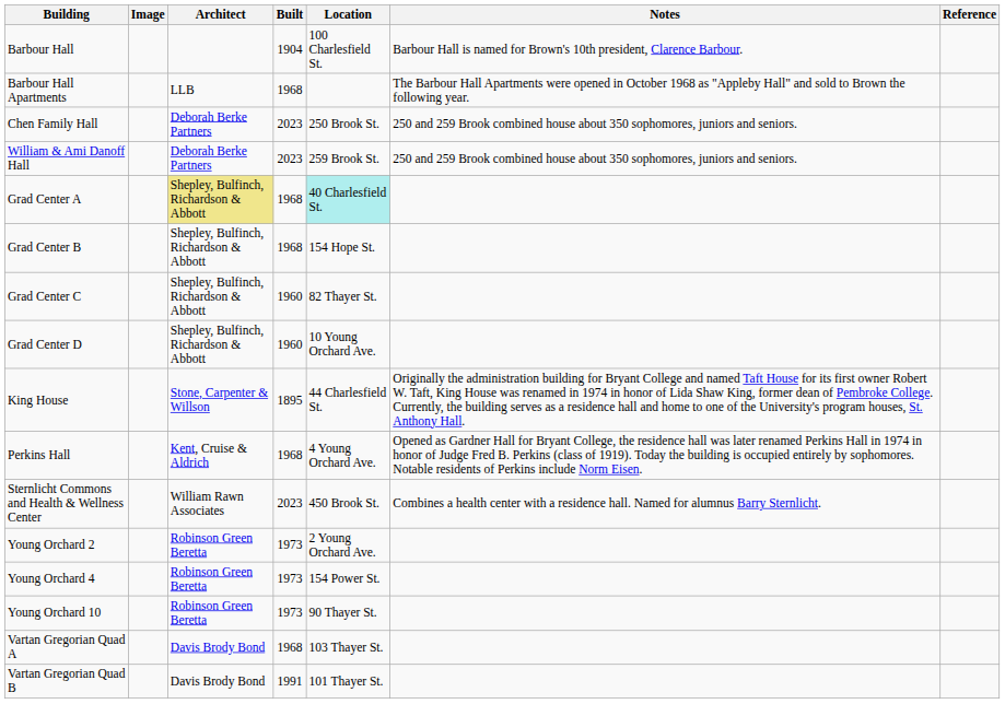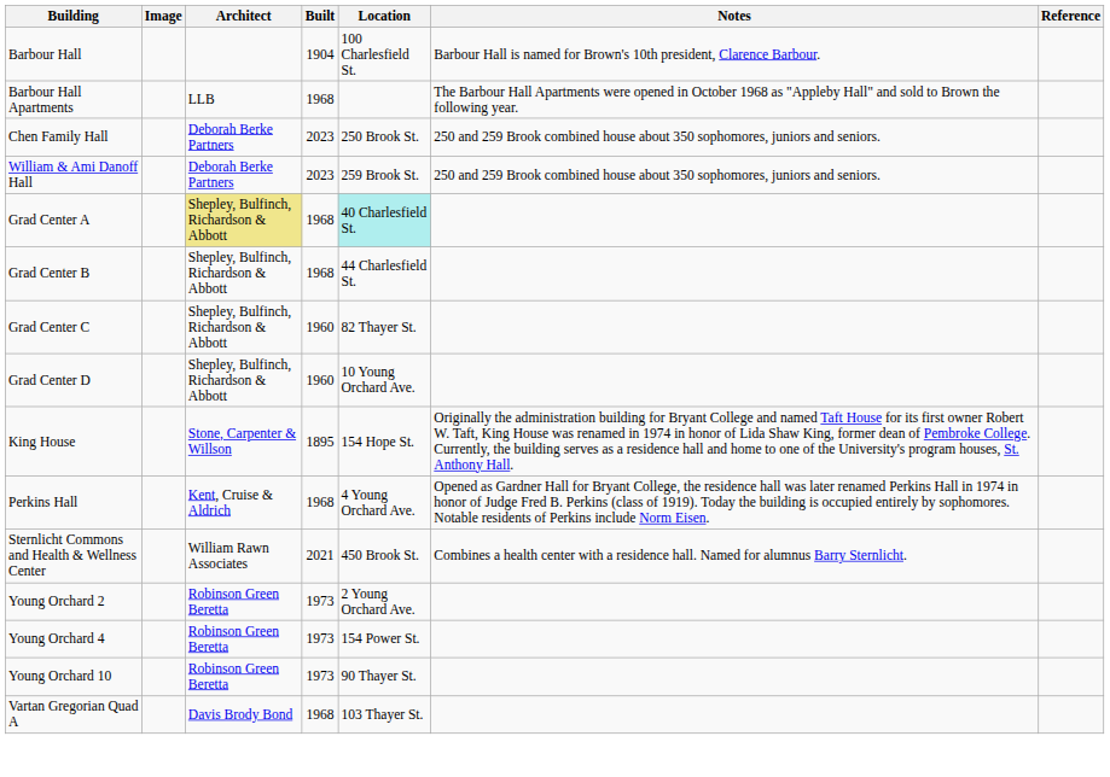 <table class="wikitable sortable" style="width:100%">
 <tr>
 <th>Building</th>
 <th class="unsortable">Image</th>
 <th>Architect</th>
 <th>Built</th>
 <th>Location</th>
 <th class="unsortable">Notes</th>
 <th class="unsortable">Reference</th>
 </tr>
 <tr>
 <td>Barbour Hall</td>
 <td align="center"></td>
 <td></td>
 <td align="center">1904</td>
 <td>100 Charlesfield St.</td>
 <td>Barbour Hall is named for Brown's 10th president, <a href='#'>Clarence Barbour</a>.</td>
 <td align="center"></td>
 </tr>
 <tr>
 <td>Barbour Hall Apartments</td>
 <td align="center"></td>
 <td>LLB</td>
 <td align="center">1968</td>
 <td></td>
 <td>The Barbour Hall Apartments were opened in October 1968 as "Appleby Hall" and sold to Brown the following year.</td>
 <td align="center"></td>
 </tr>
 <tr>
 <td>Chen Family Hall</td>
 <td></td>
 <td><a href='#'>Deborah Berke Partners</a></td>
 <td align="center">2023</td>
 <td>250 Brook St.</td>
 <td>250 and 259 Brook combined house about 350 sophomores, juniors and seniors.</td>
 <td></td>
 </tr>
 <tr>
 <td><a href='#'>William & Ami Danoff</a> Hall</td>
 <td></td>
 <td><a href='#'>Deborah Berke Partners</a></td>
 <td align="center">2023</td>
 <td>259 Brook St.</td>
 <td>250 and 259 Brook combined house about 350 sophomores, juniors and seniors.</td>
 <td></td>
 </tr>
 <tr>
 <td>Grad Center A</td>
 <td align="center"></td>
 <td style="background: khaki;">Shepley, Bulfinch, Richardson & Abbott</td>
 <td align="center">1968</td>
 <td style="background: paleturquoise;">40 Charlesfield St.</td>
 <td></td>
 <td align="center"></td>
 </tr>
 <tr>
 <td>Grad Center B</td>
 <td align="center"></td>
 <td>Shepley, Bulfinch, Richardson & Abbott</td>
 <td align="center">1968</td>
-<td>154 Hope St.</td>
+<td>44 Charlesfield St.</td>
 <td></td>
 <td align="center"></td>
 </tr>
 <tr>
 <td>Grad Center C</td>
 <td align="center"></td>
 <td>Shepley, Bulfinch, Richardson & Abbott</td>
 <td align="center">1960</td>
 <td>82 Thayer St.</td>
 <td></td>
 <td align="center"></td>
 </tr>
 <tr>
 <td>Grad Center D</td>
 <td align="center"></td>
 <td>Shepley, Bulfinch, Richardson & Abbott</td>
 <td align="center">1960</td>
 <td>10 Young Orchard Ave.</td>
 <td></td>
 <td align="center"></td>
 </tr>
 <tr>
 <td>King House</td>
 <td align="center"></td>
 <td><a href='#'>Stone, Carpenter & Willson</a></td>
 <td align="center">1895</td>
-<td>44 Charlesfield St.</td>
+<td>154 Hope St.</td>
 <td>Originally the administration building for Bryant College and named <a href='#'>Taft House</a> for its first owner Robert W. Taft, King House was renamed in 1974 in honor of Lida Shaw King, former dean of <a href='#'>Pembroke College</a>. Currently, the building serves as a residence hall and home to one of the University's program houses, <a href='#'>St. Anthony Hall</a>.</td>
 <td align="center"></td>
 </tr>
 <tr>
 <td>Perkins Hall</td>
 <td align="center"></td>
 <td><a href='#'>Kent</a>, Cruise & <a href='#'>Aldrich</a></td>
 <td align="center">1968</td>
 <td>4 Young Orchard Ave.</td>
 <td>Opened as Gardner Hall for Bryant College, the residence hall was later renamed Perkins Hall in 1974 in honor of Judge Fred B. Perkins (class of 1919). Today the building is occupied entirely by sophomores.<br>Notable residents of Perkins include <a href='#'>Norm Eisen</a>.</td>
 <td align="center"></td>
 </tr>
 <tr>
 <td>Sternlicht Commons and Health & Wellness Center</td>
 <td></td>
 <td>William Rawn Associates</td>
-<td align="center">2023</td>
+<td align="center">2021</td>
 <td>450 Brook St.</td>
 <td>Combines a health center with a residence hall. Named for alumnus <a href='#'>Barry Sternlicht</a>.</td>
 <td></td>
 </tr>
 <tr>
 <td>Young Orchard 2</td>
 <td align="center"></td>
 <td><a href='#'>Robinson Green Beretta</a></td>
 <td align="center">1973</td>
 <td>2 Young Orchard Ave.</td>
 <td></td>
 <td align="center"></td>
 </tr>
 <tr>
 <td>Young Orchard 4</td>
 <td align="center"></td>
 <td><a href='#'>Robinson Green Beretta</a></td>
 <td align="center">1973</td>
 <td>154 Power St.</td>
 <td></td>
 <td align="center"></td>
 </tr>
 <tr>
 <td>Young Orchard 10</td>
 <td align="center"></td>
 <td><a href='#'>Robinson Green Beretta</a></td>
 <td align="center">1973</td>
 <td>90 Thayer St.</td>
 <td></td>
 <td align="center"></td>
 </tr>
 <tr>
 <td>Vartan Gregorian Quad A</td>
 <td align="center"></td>
 <td><a href='#'>Davis Brody Bond</a></td>
 <td align="center">1968</td>
 <td>103 Thayer St.</td>
 <td></td>
 <td align="center"></td>
 </tr>
-<tr>
-<td>Vartan Gregorian Quad B</td>
-<td align="center"></td>
-<td>Davis Brody Bond</td>
-<td align="center">1991</td>
-<td>101 Thayer St.</td>
-<td></td>
-<td align="center"></td>
-</tr>
 </table>
